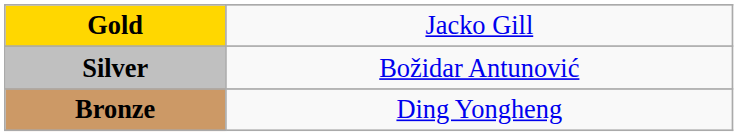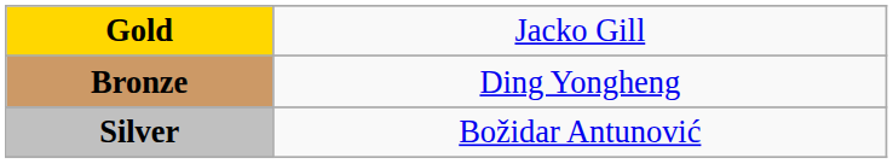 <table class="wikitable" style="text-align:center; " width="35%">
 <tr>
 <td bgcolor="gold"><strong>Gold</strong></td>
 <td><a href='#'>Jacko Gill</a><br>  <small><em></em></small></td>
 </tr>
 <tr>
+<td bgcolor="CC9966"><strong>Bronze</strong></td>
+<td><a href='#'>Ding Yongheng</a><br>  <small><em></em></small></td>
+</tr>
+<tr>
 <td bgcolor="silver"><strong>Silver</strong></td>
 <td><a href='#'>Božidar Antunović</a><br>  <small><em></em></small></td>
 </tr>
-<tr>
-<td bgcolor="CC9966"><strong>Bronze</strong></td>
-<td><a href='#'>Ding Yongheng</a><br>  <small><em></em></small></td>
-</tr>
 </table>
